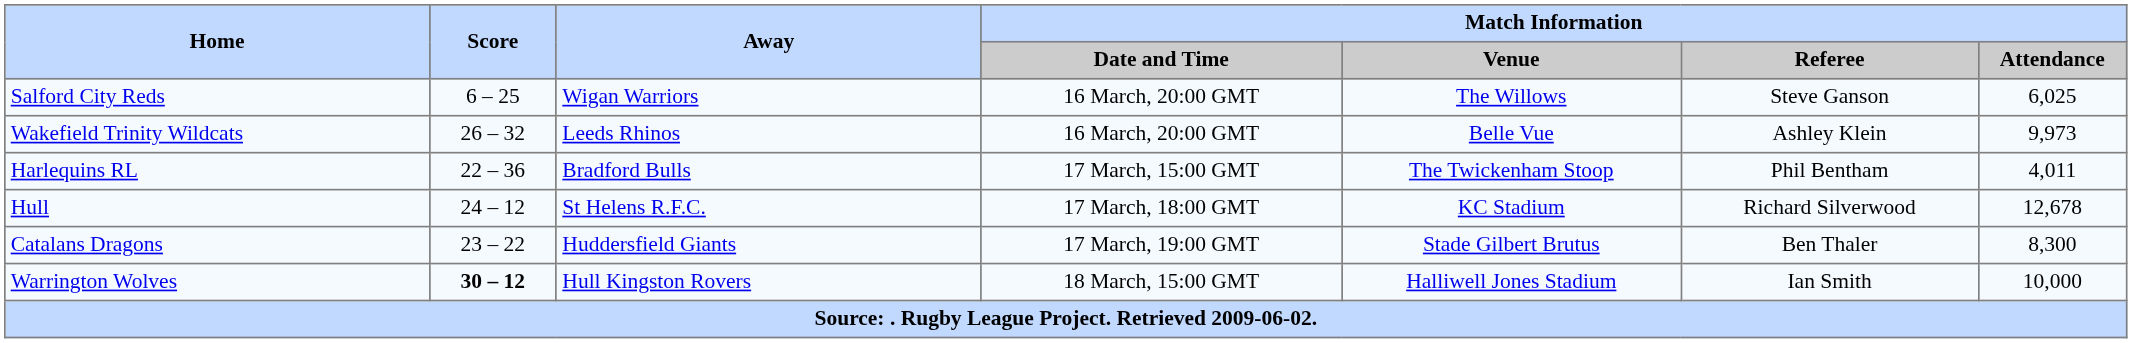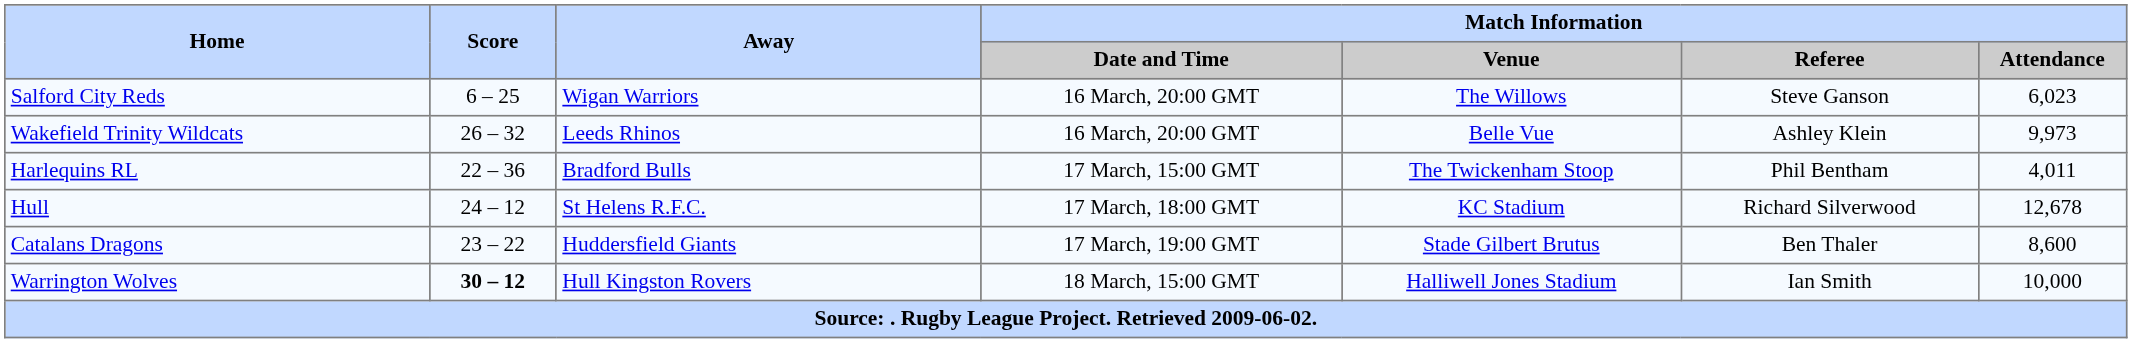 <table border="1" cellpadding="3" cellspacing="0" style="border-collapse:collapse; font-size:80%; text-align:center; width:100%;">
 <tr style="background:#c1d8ff;">
 <th rowspan="2" style="width:20%;">Home</th>
 <th rowspan="2" style="width:6%;">Score</th>
 <th rowspan="2" style="width:20%;">Away</th>
 <th colspan=6>Match Information</th>
 </tr>
 <tr style="background:#ccc;">
 <th width=17%>Date and Time</th>
 <th width=16%>Venue</th>
 <th width=14%>Referee</th>
 <th width=7%>Attendance</th>
 </tr>
 <tr style="background:#f5faff;">
 <td align=left> <a href='#'>Salford City Reds</a></td>
 <td>6 – 25</td>
 <td align=left> <a href='#'>Wigan Warriors</a></td>
 <td>16 March, 20:00 GMT</td>
 <td><a href='#'>The Willows</a></td>
 <td>Steve Ganson</td>
-<td>6,025</td>
+<td>6,023</td>
 </tr>
 <tr style="background:#f5faff;">
 <td align=left> <a href='#'>Wakefield Trinity Wildcats</a></td>
 <td>26 – 32</td>
 <td align=left> <a href='#'>Leeds Rhinos</a></td>
 <td>16 March, 20:00 GMT</td>
 <td><a href='#'>Belle Vue</a></td>
 <td>Ashley Klein</td>
 <td>9,973</td>
 </tr>
 <tr style="background:#f5faff;">
 <td align=left> <a href='#'>Harlequins RL</a></td>
 <td>22 – 36</td>
 <td align=left> <a href='#'>Bradford Bulls</a></td>
 <td>17 March, 15:00 GMT</td>
 <td><a href='#'>The Twickenham Stoop</a></td>
 <td>Phil Bentham</td>
 <td>4,011</td>
 </tr>
 <tr style="background:#f5faff;">
 <td align=left> <a href='#'>Hull</a></td>
 <td>24 – 12</td>
 <td align=left> <a href='#'>St Helens R.F.C.</a></td>
 <td>17 March, 18:00 GMT</td>
 <td><a href='#'>KC Stadium</a></td>
 <td>Richard Silverwood</td>
 <td>12,678</td>
 </tr>
 <tr style="background:#f5faff;">
 <td align=left> <a href='#'>Catalans Dragons</a></td>
 <td>23 – 22</td>
 <td align=left> <a href='#'>Huddersfield Giants</a></td>
 <td>17 March, 19:00 GMT</td>
 <td><a href='#'>Stade Gilbert Brutus</a></td>
 <td>Ben Thaler</td>
-<td>8,300</td>
+<td>8,600</td>
 </tr>
 <tr style="background:#f5faff;">
 <td align=left> <a href='#'>Warrington Wolves</a></td>
 <td><strong>30 – 12</strong></td>
 <td align=left> <a href='#'>Hull Kingston Rovers</a></td>
 <td>18 March, 15:00 GMT</td>
 <td><a href='#'>Halliwell Jones Stadium</a></td>
 <td>Ian Smith</td>
 <td>10,000</td>
 </tr>
 <tr style="background:#c1d8ff;">
 <th colspan=10>Source: . Rugby League Project. Retrieved 2009-06-02.</th>
 </tr>
 </table>
